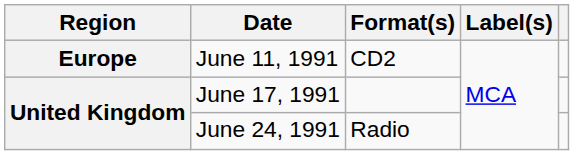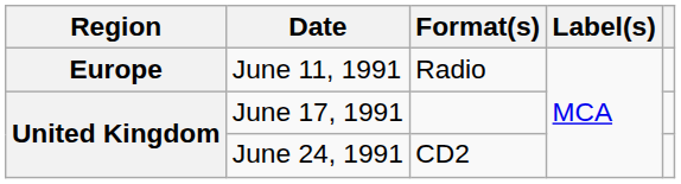 <table class="wikitable plainrowheaders">
 <tr>
 <th scope="col">Region</th>
 <th scope="col">Date</th>
 <th scope="col">Format(s)</th>
 <th scope="col">Label(s)</th>
 <th scope="col"></th>
 </tr>
 <tr>
 <th scope="row">Europe</th>
 <td>June 11, 1991</td>
-<td>CD2</td>
+<td>Radio</td>
 <td rowspan="3"><a href='#'>MCA</a></td>
 <td></td>
 </tr>
 <tr>
 <th scope="row" rowspan="2">United Kingdom</th>
 <td>June 17, 1991</td>
 <td></td>
 <td></td>
 </tr>
 <tr>
 <td>June 24, 1991</td>
-<td>Radio</td>
+<td>CD2</td>
 <td></td>
 </tr>
 </table>
